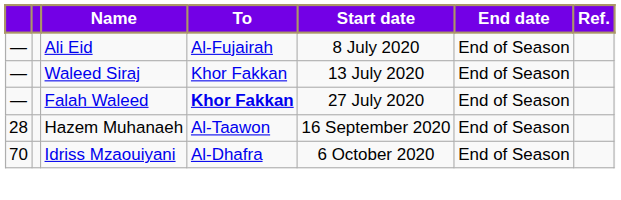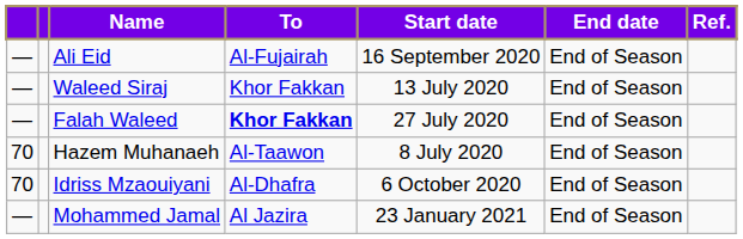 <table class="wikitable">
 <tr>
 <th style="color:#FFFFFF; background: #7300E6; border:2px solid #AB9767;"></th>
 <th style="color:#FFFFFF; background: #7300E6; border:2px solid #AB9767;"></th>
 <th style="color:#FFFFFF; background: #7300E6; border:2px solid #AB9767;">Name</th>
 <th style="color:#FFFFFF; background: #7300E6; border:2px solid #AB9767;">To</th>
 <th style="color:#FFFFFF; background: #7300E6; border:2px solid #AB9767;">Start date</th>
 <th style="color:#FFFFFF; background: #7300E6; border:2px solid #AB9767;">End date</th>
 <th style="color:#FFFFFF; background: #7300E6; border:2px solid #AB9767;">Ref.</th>
 </tr>
 <tr>
 <td align=center>—</td>
 <td align=center></td>
 <td> <a href='#'>Ali Eid</a></td>
 <td> <a href='#'>Al-Fujairah</a></td>
-<td align=center>8 July 2020</td>
+<td align=center>16 September 2020</td>
 <td>End of Season</td>
 <td></td>
 </tr>
 <tr>
 <td align=center>—</td>
 <td align=center></td>
 <td> <a href='#'>Waleed Siraj</a></td>
 <td> <a href='#'>Khor Fakkan</a></td>
 <td align=center>13 July 2020</td>
 <td>End of Season</td>
 <td></td>
 </tr>
 <tr>
 <td align=center>—</td>
 <td align=center></td>
 <td> <a href='#'>Falah Waleed</a></td>
 <td><strong> <a href='#'>Khor Fakkan</a></strong></td>
 <td align=center>27 July 2020</td>
 <td>End of Season</td>
 <td></td>
 </tr>
 <tr>
-<td align=center>28</td>
+<td align=center>70</td>
 <td align=center></td>
 <td> Hazem Muhanaeh</td>
 <td> <a href='#'>Al-Taawon</a></td>
-<td align=center>16 September 2020</td>
+<td align=center>8 July 2020</td>
 <td>End of Season</td>
 <td></td>
 </tr>
 <tr>
 <td align=center>70</td>
 <td align=center></td>
 <td> <a href='#'>Idriss Mzaouiyani</a></td>
 <td> <a href='#'>Al-Dhafra</a></td>
 <td align=center>6 October 2020</td>
 <td>End of Season</td>
 <td></td>
 </tr>
+<tr>
+<td align=center>—</td>
+<td align=center></td>
+<td> <a href='#'>Mohammed Jamal</a></td>
+<td> <a href='#'>Al Jazira</a></td>
+<td align=center>23 January 2021</td>
+<td>End of Season</td>
+<td></td>
+</tr>
 </table>
